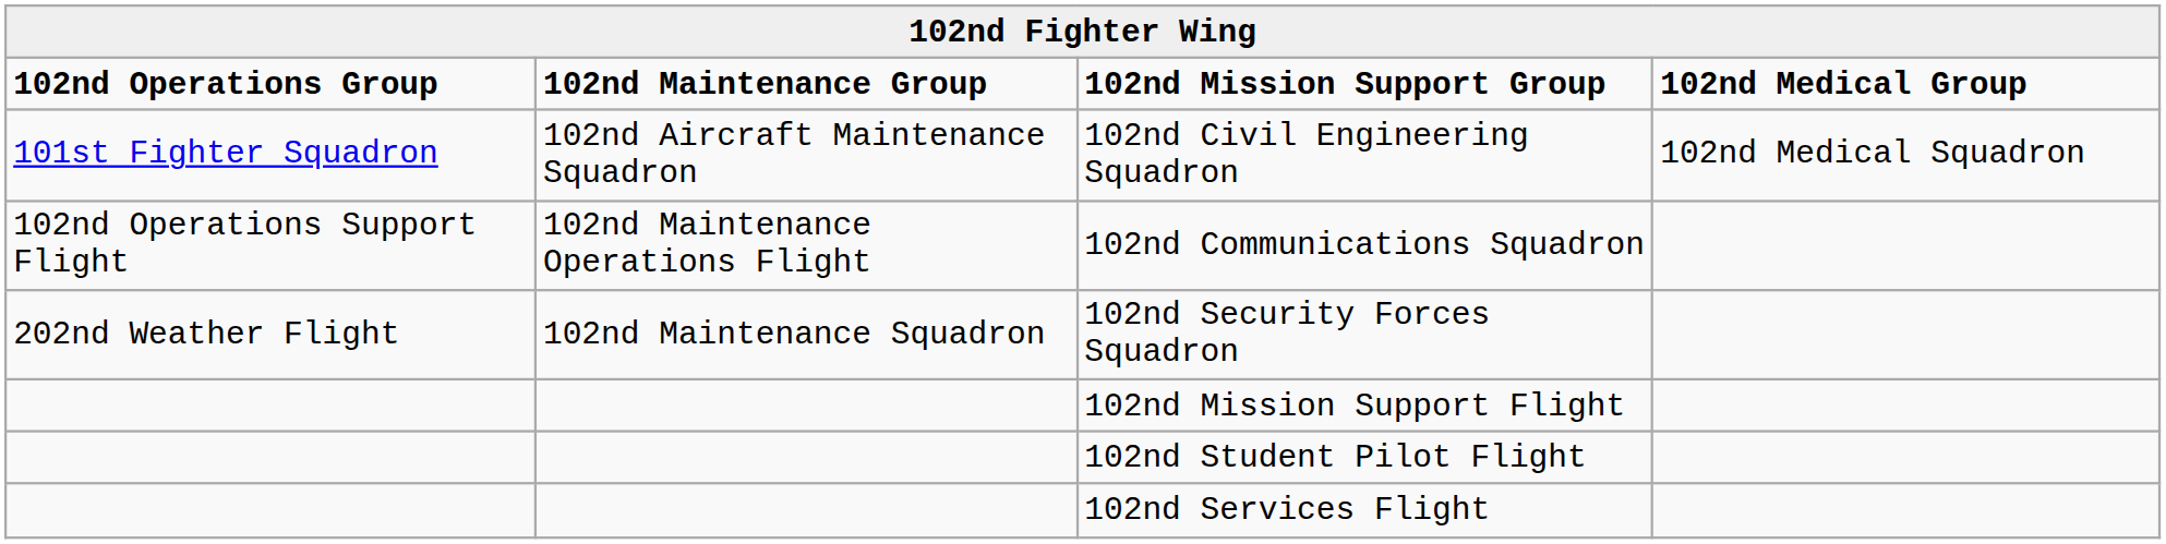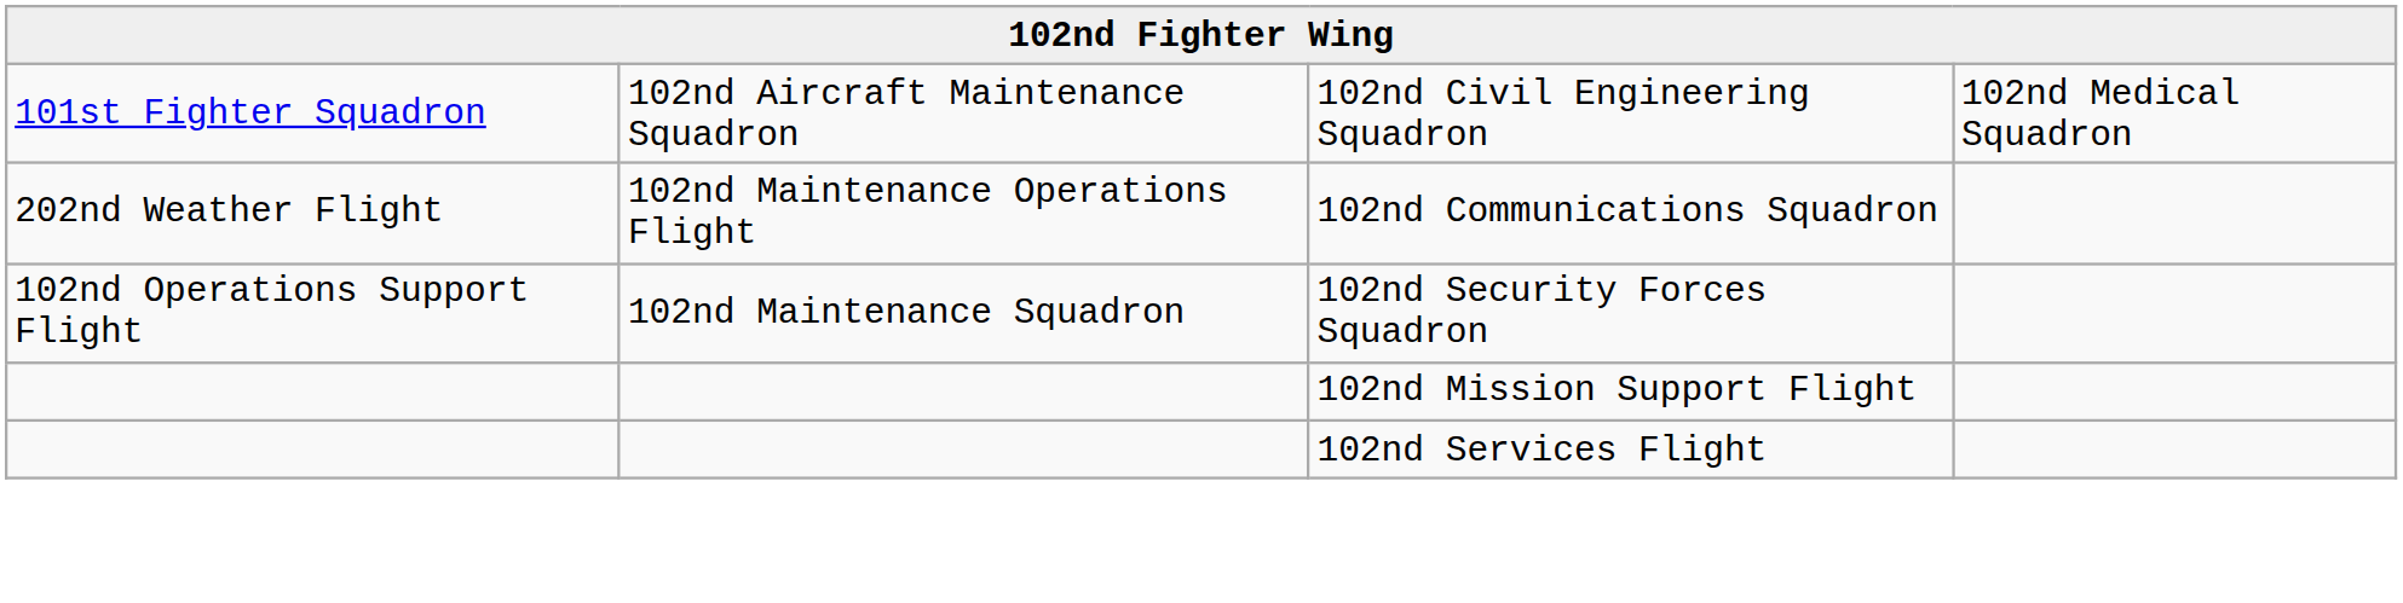 <table class="wikitable">
 <tr>
 <td style="background:#efefef; text-align: center;" colspan="4"><strong>102nd Fighter Wing </strong></td>
-</tr>
-<tr>
-<td style="width:300pt;"><strong>102nd Operations Group</strong></td>
-<td style="width:300pt;"><strong>102nd Maintenance Group</strong></td>
-<td style="width:300pt;"><strong>102nd Mission Support Group</strong></td>
-<td style="width:300pt;"><strong>102nd Medical Group</strong></td>
 </tr>
 <tr>
 <td><a href='#'>101st Fighter Squadron</a></td>
 <td>102nd Aircraft Maintenance Squadron</td>
 <td>102nd Civil Engineering Squadron</td>
 <td>102nd Medical Squadron</td>
 </tr>
 <tr>
-<td>102nd Operations Support Flight</td>
+<td>202nd Weather Flight</td>
 <td>102nd Maintenance Operations Flight</td>
 <td>102nd Communications Squadron</td>
 <td></td>
 </tr>
 <tr>
-<td>202nd Weather Flight</td>
+<td>102nd Operations Support Flight</td>
 <td>102nd Maintenance Squadron</td>
 <td>102nd Security Forces Squadron</td>
 <td></td>
 </tr>
 <tr>
 <td></td>
 <td></td>
 <td>102nd Mission Support Flight</td>
 <td></td>
 </tr>
 <tr>
 <td></td>
 <td></td>
-<td>102nd Student Pilot Flight</td>
-<td></td>
-</tr>
-<tr>
-<td></td>
-<td></td>
 <td>102nd Services Flight</td>
 <td></td>
 </tr>
 </table>
